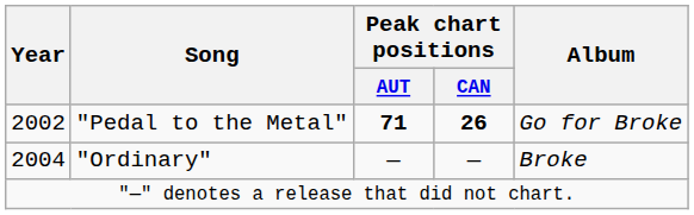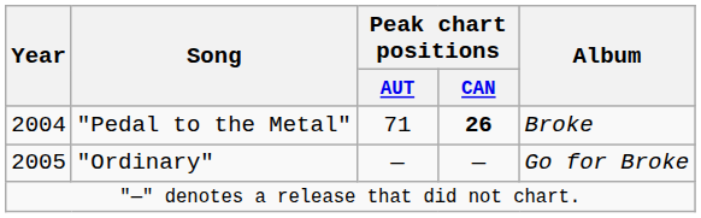 <table class="wikitable">
 <tr>
 <th rowspan="2">Year</th>
 <th rowspan="2">Song</th>
 <th colspan="2">Peak chart positions</th>
 <th rowspan="2">Album</th>
 </tr>
 <tr>
 <th style="width:40px;"><small><a href='#'>AUT</a></small><br></th>
 <th style="width:40px;"><small><a href='#'>CAN</a></small><br></th>
 </tr>
 <tr>
-<td style="text-align:center;">2002</td>
+<td style="text-align:center;">2004</td>
 <td>"Pedal to the Metal"</td>
-<td style="text-align:center;"><strong>71</strong></td>
+<td style="text-align:center;">71</td>
 <td style="text-align:center;"><strong>26</strong></td>
-<td><em>Go for Broke</em></td>
+<td><em>Broke</em></td>
 </tr>
 <tr>
-<td style="text-align:center;">2004</td>
+<td style="text-align:center;">2005</td>
 <td>"Ordinary"</td>
 <td style="text-align:center;">—</td>
 <td style="text-align:center;">—</td>
-<td><em>Broke</em></td>
+<td><em>Go for Broke</em></td>
 </tr>
 <tr>
 <td colspan="8" style="text-align:center; font-size:8pt;">"—" denotes a release that did not chart.</td>
 </tr>
 </table>
